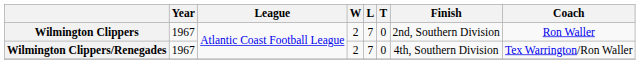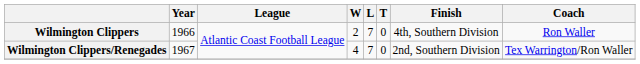 <table class="wikitable" style="text-align:center">
 <tr>
 <th></th>
 <th>Year</th>
 <th>League</th>
 <th>W</th>
 <th>L</th>
 <th>T</th>
 <th>Finish</th>
 <th>Coach</th>
 </tr>
 <tr>
 <th>Wilmington Clippers</th>
-<td>1967</td>
+<td>1966</td>
 <td rowspan=2><a href='#'>Atlantic Coast Football League</a></td>
 <td>2</td>
 <td>7</td>
 <td>0</td>
-<td>2nd, Southern Division</td>
+<td>4th, Southern Division</td>
 <td><a href='#'>Ron Waller</a></td>
 </tr>
 <tr>
 <th>Wilmington Clippers/Renegades</th>
 <td>1967</td>
-<td>2</td>
+<td>4</td>
 <td>7</td>
 <td>0</td>
-<td>4th, Southern Division</td>
+<td>2nd, Southern Division</td>
 <td><a href='#'>Tex Warrington</a>/Ron Waller</td>
 </tr>
 <tr>
 </tr>
 </table>
